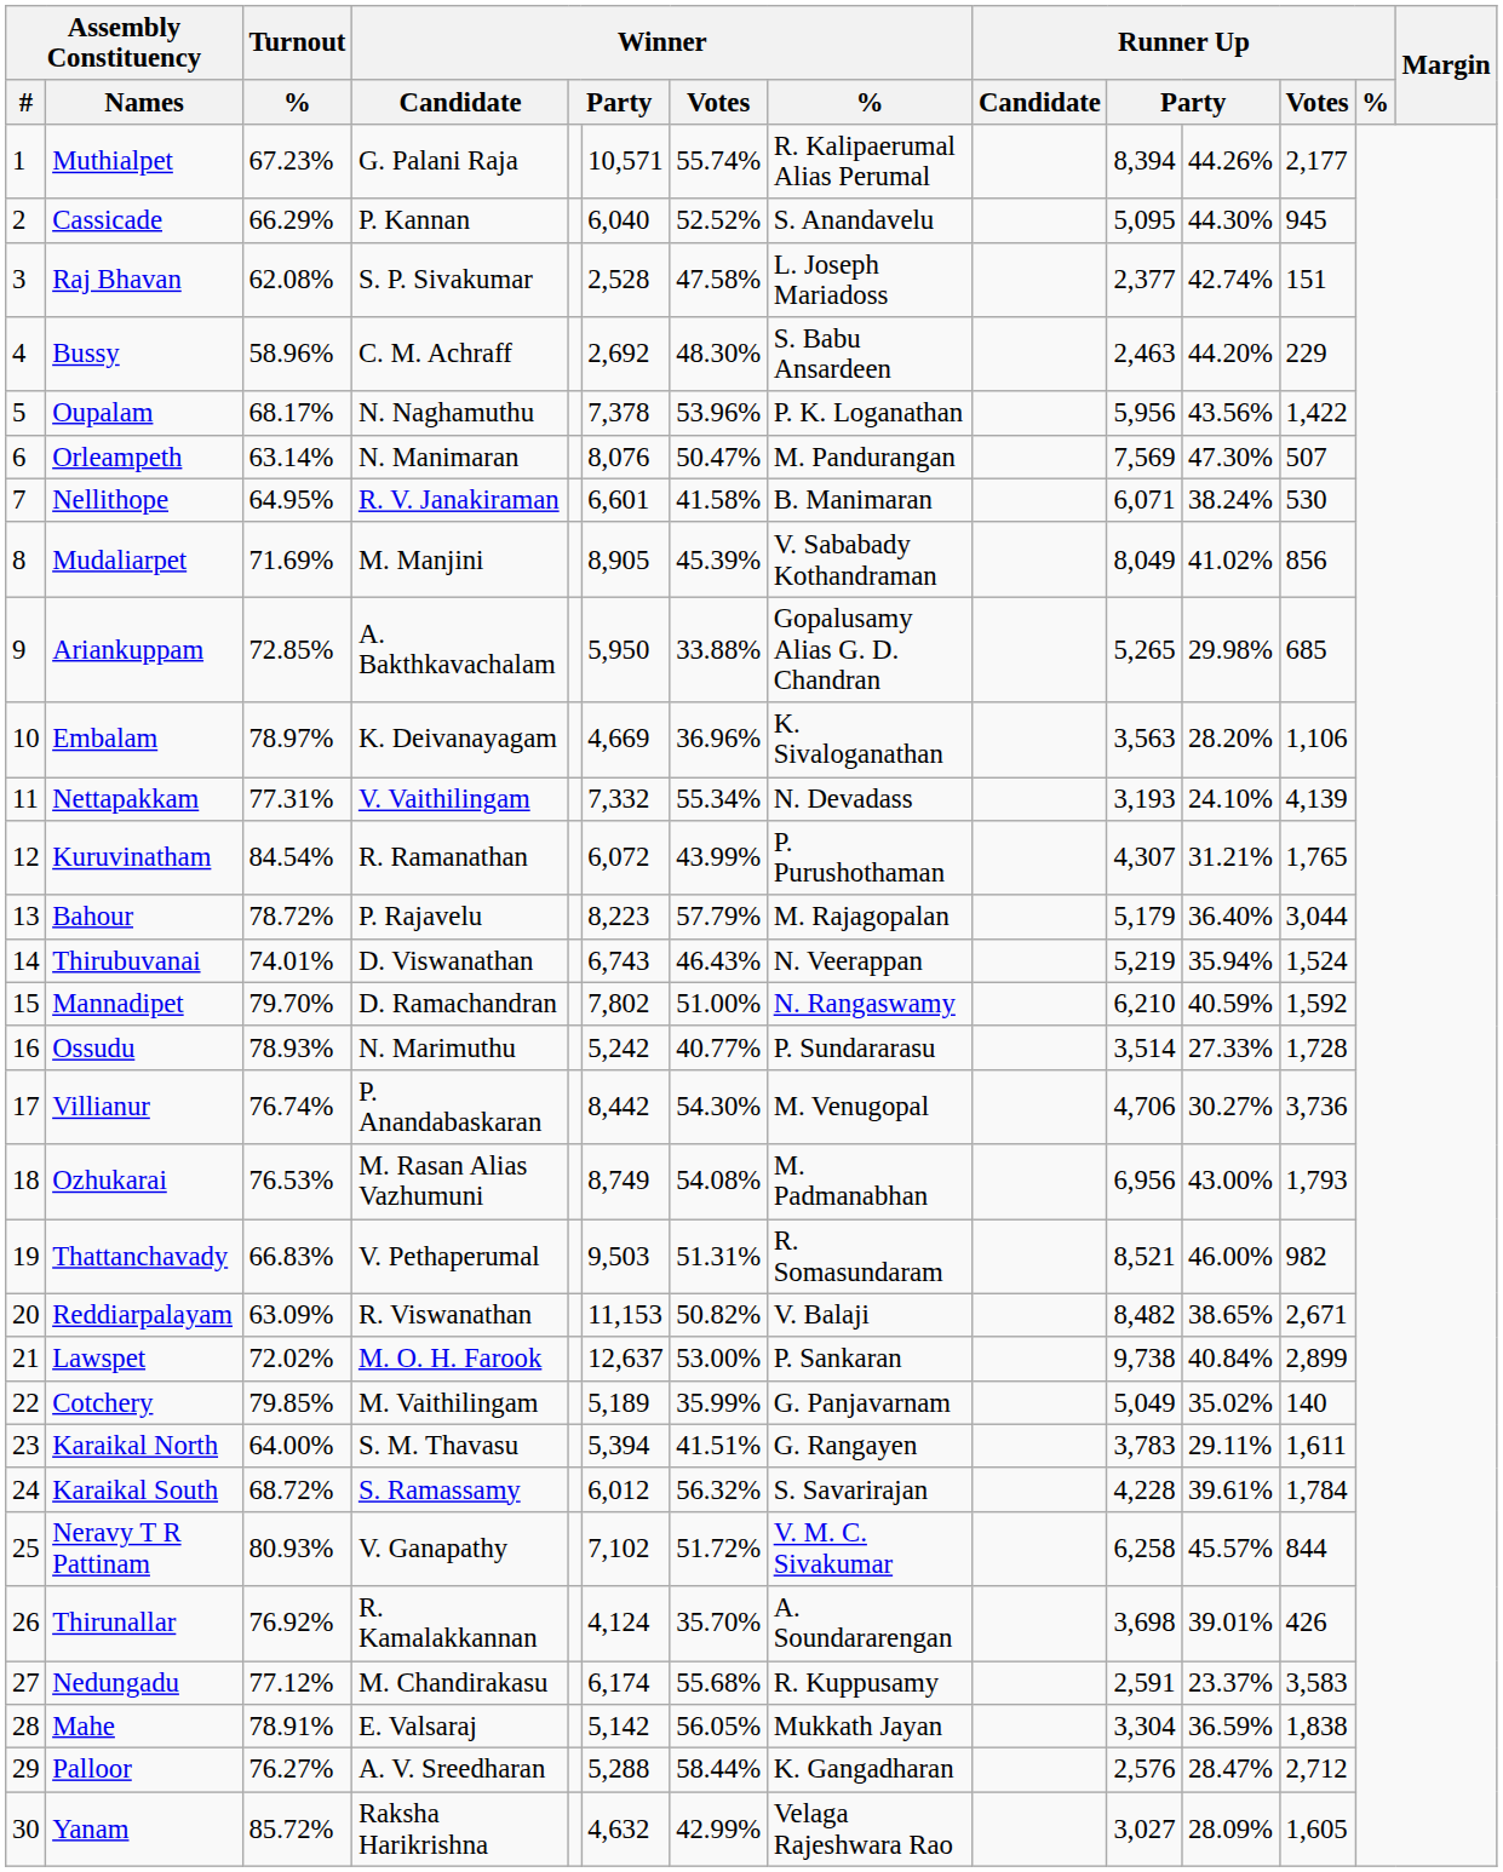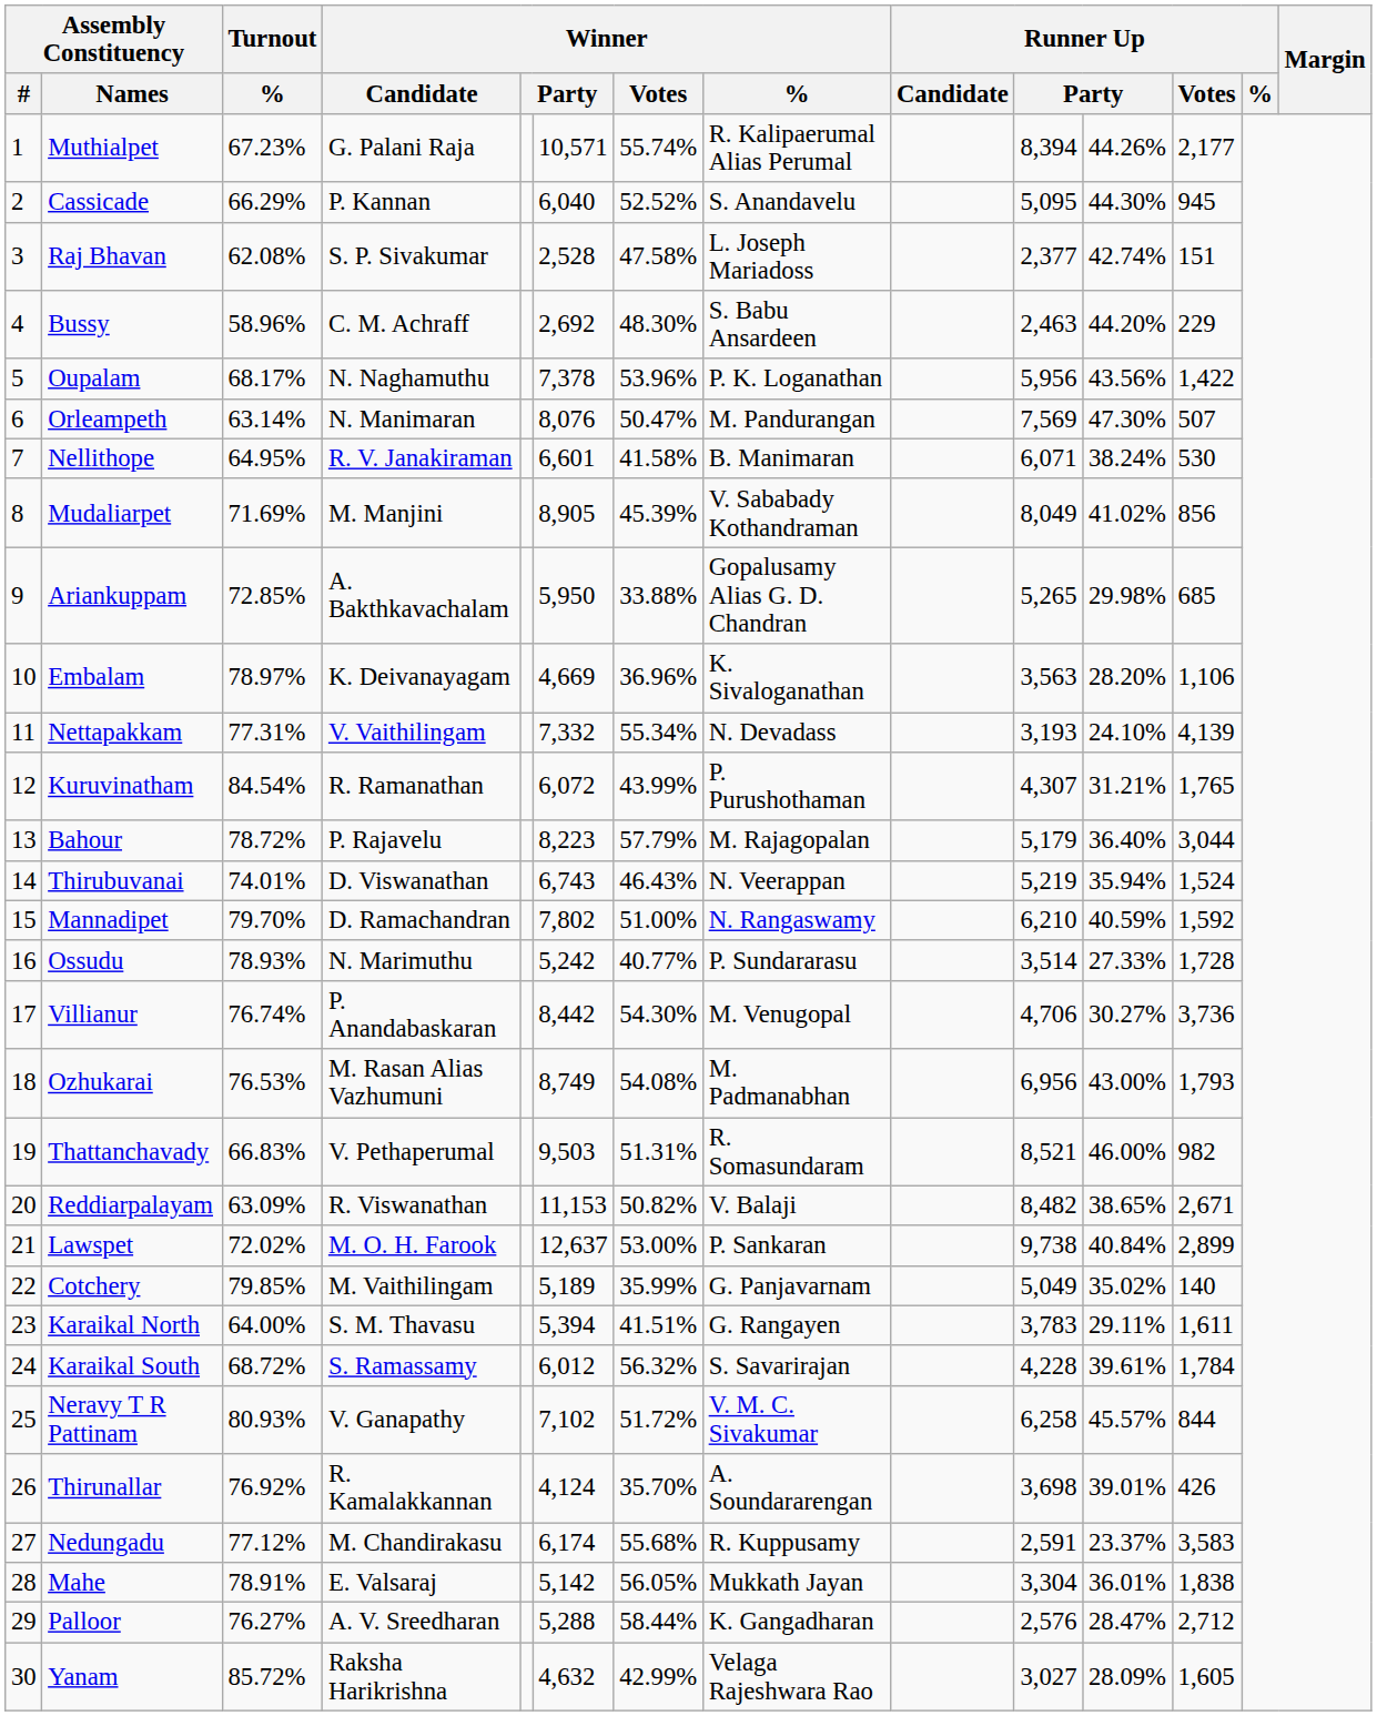 <table class="wikitable sortable">
 <tr>
 <th colspan="2">Assembly Constituency</th>
 <th>Turnout</th>
 <th colspan="5">Winner</th>
 <th colspan="5">Runner Up</th>
 <th rowspan="2" data-sort-type=number>Margin</th>
 </tr>
 <tr>
 <th>#</th>
 <th>Names</th>
 <th>%</th>
 <th>Candidate</th>
 <th colspan="2">Party</th>
 <th data-sort-type=number>Votes</th>
 <th>%</th>
 <th>Candidate</th>
 <th colspan="2">Party</th>
 <th data-sort-type=number>Votes</th>
 <th>%</th>
 </tr>
 <tr>
 <td>1</td>
 <td><a href='#'>Muthialpet</a></td>
 <td>67.23%</td>
 <td>G. Palani Raja</td>
 <td></td>
 <td>10,571</td>
 <td>55.74%</td>
 <td>R. Kalipaerumal Alias Perumal</td>
 <td></td>
 <td>8,394</td>
 <td>44.26%</td>
 <td>2,177</td>
 </tr>
 <tr>
 <td>2</td>
 <td><a href='#'>Cassicade</a></td>
 <td>66.29%</td>
 <td>P. Kannan</td>
 <td></td>
 <td>6,040</td>
 <td>52.52%</td>
 <td>S. Anandavelu</td>
 <td></td>
 <td>5,095</td>
 <td>44.30%</td>
 <td>945</td>
 </tr>
 <tr>
 <td>3</td>
 <td><a href='#'>Raj Bhavan</a></td>
 <td>62.08%</td>
 <td>S. P. Sivakumar</td>
 <td></td>
 <td>2,528</td>
 <td>47.58%</td>
 <td>L. Joseph Mariadoss</td>
 <td></td>
 <td>2,377</td>
 <td>42.74%</td>
 <td>151</td>
 </tr>
 <tr>
 <td>4</td>
 <td><a href='#'>Bussy</a></td>
 <td>58.96%</td>
 <td>C. M. Achraff</td>
 <td></td>
 <td>2,692</td>
 <td>48.30%</td>
 <td>S. Babu Ansardeen</td>
 <td></td>
 <td>2,463</td>
 <td>44.20%</td>
 <td>229</td>
 </tr>
 <tr>
 <td>5</td>
 <td><a href='#'>Oupalam</a></td>
 <td>68.17%</td>
 <td>N. Naghamuthu</td>
 <td></td>
 <td>7,378</td>
 <td>53.96%</td>
 <td>P. K. Loganathan</td>
 <td></td>
 <td>5,956</td>
 <td>43.56%</td>
 <td>1,422</td>
 </tr>
 <tr>
 <td>6</td>
 <td><a href='#'>Orleampeth</a></td>
 <td>63.14%</td>
 <td>N. Manimaran</td>
 <td></td>
 <td>8,076</td>
 <td>50.47%</td>
 <td>M. Pandurangan</td>
 <td></td>
 <td>7,569</td>
 <td>47.30%</td>
 <td>507</td>
 </tr>
 <tr>
 <td>7</td>
 <td><a href='#'>Nellithope</a></td>
 <td>64.95%</td>
 <td><a href='#'>R. V. Janakiraman</a></td>
 <td></td>
 <td>6,601</td>
 <td>41.58%</td>
 <td>B. Manimaran</td>
 <td></td>
 <td>6,071</td>
 <td>38.24%</td>
 <td>530</td>
 </tr>
 <tr>
 <td>8</td>
 <td><a href='#'>Mudaliarpet</a></td>
 <td>71.69%</td>
 <td>M. Manjini</td>
 <td></td>
 <td>8,905</td>
 <td>45.39%</td>
 <td>V. Sababady Kothandraman</td>
 <td></td>
 <td>8,049</td>
 <td>41.02%</td>
 <td>856</td>
 </tr>
 <tr>
 <td>9</td>
 <td><a href='#'>Ariankuppam</a></td>
 <td>72.85%</td>
 <td>A. Bakthkavachalam</td>
 <td></td>
 <td>5,950</td>
 <td>33.88%</td>
 <td>Gopalusamy Alias G. D. Chandran</td>
 <td></td>
 <td>5,265</td>
 <td>29.98%</td>
 <td>685</td>
 </tr>
 <tr>
 <td>10</td>
 <td><a href='#'>Embalam</a></td>
 <td>78.97%</td>
 <td>K. Deivanayagam</td>
 <td></td>
 <td>4,669</td>
 <td>36.96%</td>
 <td>K. Sivaloganathan</td>
 <td></td>
 <td>3,563</td>
 <td>28.20%</td>
 <td>1,106</td>
 </tr>
 <tr>
 <td>11</td>
 <td><a href='#'>Nettapakkam</a></td>
 <td>77.31%</td>
 <td><a href='#'>V. Vaithilingam</a></td>
 <td></td>
 <td>7,332</td>
 <td>55.34%</td>
 <td>N. Devadass</td>
 <td></td>
 <td>3,193</td>
 <td>24.10%</td>
 <td>4,139</td>
 </tr>
 <tr>
 <td>12</td>
 <td><a href='#'>Kuruvinatham</a></td>
 <td>84.54%</td>
 <td>R. Ramanathan</td>
 <td></td>
 <td>6,072</td>
 <td>43.99%</td>
 <td>P. Purushothaman</td>
 <td></td>
 <td>4,307</td>
 <td>31.21%</td>
 <td>1,765</td>
 </tr>
 <tr>
 <td>13</td>
 <td><a href='#'>Bahour</a></td>
 <td>78.72%</td>
 <td>P. Rajavelu</td>
 <td></td>
 <td>8,223</td>
 <td>57.79%</td>
 <td>M. Rajagopalan</td>
 <td></td>
 <td>5,179</td>
 <td>36.40%</td>
 <td>3,044</td>
 </tr>
 <tr>
 <td>14</td>
 <td><a href='#'>Thirubuvanai</a></td>
 <td>74.01%</td>
 <td>D. Viswanathan</td>
 <td></td>
 <td>6,743</td>
 <td>46.43%</td>
 <td>N. Veerappan</td>
 <td></td>
 <td>5,219</td>
 <td>35.94%</td>
 <td>1,524</td>
 </tr>
 <tr>
 <td>15</td>
 <td><a href='#'>Mannadipet</a></td>
 <td>79.70%</td>
 <td>D. Ramachandran</td>
 <td></td>
 <td>7,802</td>
 <td>51.00%</td>
 <td><a href='#'>N. Rangaswamy</a></td>
 <td></td>
 <td>6,210</td>
 <td>40.59%</td>
 <td>1,592</td>
 </tr>
 <tr>
 <td>16</td>
 <td><a href='#'>Ossudu</a></td>
 <td>78.93%</td>
 <td>N. Marimuthu</td>
 <td></td>
 <td>5,242</td>
 <td>40.77%</td>
 <td>P. Sundararasu</td>
 <td></td>
 <td>3,514</td>
 <td>27.33%</td>
 <td>1,728</td>
 </tr>
 <tr>
 <td>17</td>
 <td><a href='#'>Villianur</a></td>
 <td>76.74%</td>
 <td>P. Anandabaskaran</td>
 <td></td>
 <td>8,442</td>
 <td>54.30%</td>
 <td>M. Venugopal</td>
 <td></td>
 <td>4,706</td>
 <td>30.27%</td>
 <td>3,736</td>
 </tr>
 <tr>
 <td>18</td>
 <td><a href='#'>Ozhukarai</a></td>
 <td>76.53%</td>
 <td>M. Rasan Alias Vazhumuni</td>
 <td></td>
 <td>8,749</td>
 <td>54.08%</td>
 <td>M. Padmanabhan</td>
 <td></td>
 <td>6,956</td>
 <td>43.00%</td>
 <td>1,793</td>
 </tr>
 <tr>
 <td>19</td>
 <td><a href='#'>Thattanchavady</a></td>
 <td>66.83%</td>
 <td>V. Pethaperumal</td>
 <td></td>
 <td>9,503</td>
 <td>51.31%</td>
 <td>R. Somasundaram</td>
 <td></td>
 <td>8,521</td>
 <td>46.00%</td>
 <td>982</td>
 </tr>
 <tr>
 <td>20</td>
 <td><a href='#'>Reddiarpalayam</a></td>
 <td>63.09%</td>
 <td>R. Viswanathan</td>
 <td></td>
 <td>11,153</td>
 <td>50.82%</td>
 <td>V. Balaji</td>
 <td></td>
 <td>8,482</td>
 <td>38.65%</td>
 <td>2,671</td>
 </tr>
 <tr>
 <td>21</td>
 <td><a href='#'>Lawspet</a></td>
 <td>72.02%</td>
 <td><a href='#'>M. O. H. Farook</a></td>
 <td></td>
 <td>12,637</td>
 <td>53.00%</td>
 <td>P. Sankaran</td>
 <td></td>
 <td>9,738</td>
 <td>40.84%</td>
 <td>2,899</td>
 </tr>
 <tr>
 <td>22</td>
 <td><a href='#'>Cotchery</a></td>
 <td>79.85%</td>
 <td>M. Vaithilingam</td>
 <td></td>
 <td>5,189</td>
 <td>35.99%</td>
 <td>G. Panjavarnam</td>
 <td></td>
 <td>5,049</td>
 <td>35.02%</td>
 <td>140</td>
 </tr>
 <tr>
 <td>23</td>
 <td><a href='#'>Karaikal North</a></td>
 <td>64.00%</td>
 <td>S. M. Thavasu</td>
 <td></td>
 <td>5,394</td>
 <td>41.51%</td>
 <td>G. Rangayen</td>
 <td></td>
 <td>3,783</td>
 <td>29.11%</td>
 <td>1,611</td>
 </tr>
 <tr>
 <td>24</td>
 <td><a href='#'>Karaikal South</a></td>
 <td>68.72%</td>
 <td><a href='#'>S. Ramassamy</a></td>
 <td></td>
 <td>6,012</td>
 <td>56.32%</td>
 <td>S. Savarirajan</td>
 <td></td>
 <td>4,228</td>
 <td>39.61%</td>
 <td>1,784</td>
 </tr>
 <tr>
 <td>25</td>
 <td><a href='#'>Neravy T R Pattinam</a></td>
 <td>80.93%</td>
 <td>V. Ganapathy</td>
 <td></td>
 <td>7,102</td>
 <td>51.72%</td>
 <td><a href='#'>V. M. C. Sivakumar</a></td>
 <td></td>
 <td>6,258</td>
 <td>45.57%</td>
 <td>844</td>
 </tr>
 <tr>
 <td>26</td>
 <td><a href='#'>Thirunallar</a></td>
 <td>76.92%</td>
 <td>R. Kamalakkannan</td>
 <td></td>
 <td>4,124</td>
 <td>35.70%</td>
 <td>A. Soundararengan</td>
 <td></td>
 <td>3,698</td>
 <td>39.01%</td>
 <td>426</td>
 </tr>
 <tr>
 <td>27</td>
 <td><a href='#'>Nedungadu</a></td>
 <td>77.12%</td>
 <td>M. Chandirakasu</td>
 <td></td>
 <td>6,174</td>
 <td>55.68%</td>
 <td>R. Kuppusamy</td>
 <td></td>
 <td>2,591</td>
 <td>23.37%</td>
 <td>3,583</td>
 </tr>
 <tr>
 <td>28</td>
 <td><a href='#'>Mahe</a></td>
 <td>78.91%</td>
 <td>E. Valsaraj</td>
 <td></td>
 <td>5,142</td>
 <td>56.05%</td>
 <td>Mukkath Jayan</td>
 <td></td>
 <td>3,304</td>
-<td>36.59%</td>
+<td>36.01%</td>
 <td>1,838</td>
 </tr>
 <tr>
 <td>29</td>
 <td><a href='#'>Palloor</a></td>
 <td>76.27%</td>
 <td>A. V. Sreedharan</td>
 <td></td>
 <td>5,288</td>
 <td>58.44%</td>
 <td>K. Gangadharan</td>
 <td></td>
 <td>2,576</td>
 <td>28.47%</td>
 <td>2,712</td>
 </tr>
 <tr>
 <td>30</td>
 <td><a href='#'>Yanam</a></td>
 <td>85.72%</td>
 <td>Raksha Harikrishna</td>
 <td></td>
 <td>4,632</td>
 <td>42.99%</td>
 <td>Velaga Rajeshwara Rao</td>
 <td></td>
 <td>3,027</td>
 <td>28.09%</td>
 <td>1,605</td>
 </tr>
 </table>
